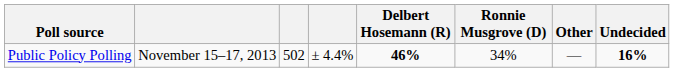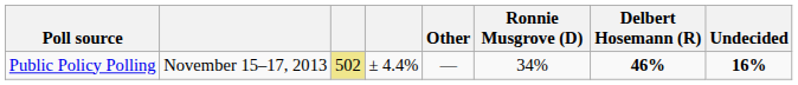 <table class="wikitable" style="text-align:center">
 <tr valign= bottom>
 <th>Poll source</th>
 <th></th>
 <th></th>
 <th></th>
+<th>Other</th>
+<th style="width:100px;">Ronnie<br>Musgrove (D)</th>
 <th style="width:100px;">Delbert<br>Hosemann (R)</th>
-<th style="width:100px;">Ronnie<br>Musgrove (D)</th>
-<th>Other</th>
 <th>Undecided</th>
 </tr>
 <tr>
 <td align=left><a href='#'>Public Policy Polling</a></td>
 <td>November 15–17, 2013</td>
-<td>502</td>
+<td style="background: khaki;">502</td>
 <td>± 4.4%</td>
+<td>—</td>
+<td>34%</td>
 <td><strong>46%</strong></td>
-<td>34%</td>
-<td>—</td>
 <td><strong>16%</strong></td>
 </tr>
 </table>
